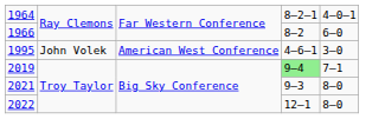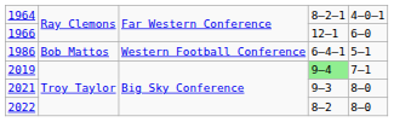 <table class="wikitable">
 <tr>
 <td><a href='#'>1964</a></td>
 <td rowspan="2"><a href='#'>Ray Clemons</a></td>
 <td rowspan="2"><a href='#'>Far Western Conference</a></td>
 <td>8–2–1</td>
 <td>4–0–1</td>
 </tr>
 <tr>
 <td><a href='#'>1966</a></td>
-<td>8–2</td>
+<td>12–1</td>
 <td>6–0</td>
 </tr>
 <tr>
-<td><a href='#'>1995</a></td>
-<td>John Volek</td>
-<td><a href='#'>American West Conference</a></td>
-<td>4–6–1</td>
-<td>3–0</td>
+<td><a href='#'>1986</a></td>
+<td><a href='#'>Bob Mattos</a></td>
+<td><a href='#'>Western Football Conference</a></td>
+<td>6–4–1</td>
+<td>5–1</td>
 </tr>
 <tr>
 <td><a href='#'>2019</a></td>
 <td rowspan="3"><a href='#'>Troy Taylor</a></td>
 <td rowspan="3"><a href='#'>Big Sky Conference</a></td>
 <td style="background: lightgreen;">9–4</td>
 <td>7–1</td>
 </tr>
 <tr>
 <td><a href='#'>2021</a></td>
 <td>9–3</td>
 <td>8–0</td>
 </tr>
 <tr>
 <td><a href='#'>2022</a></td>
-<td>12–1</td>
+<td>8–2</td>
 <td>8–0</td>
 </tr>
 </table>
